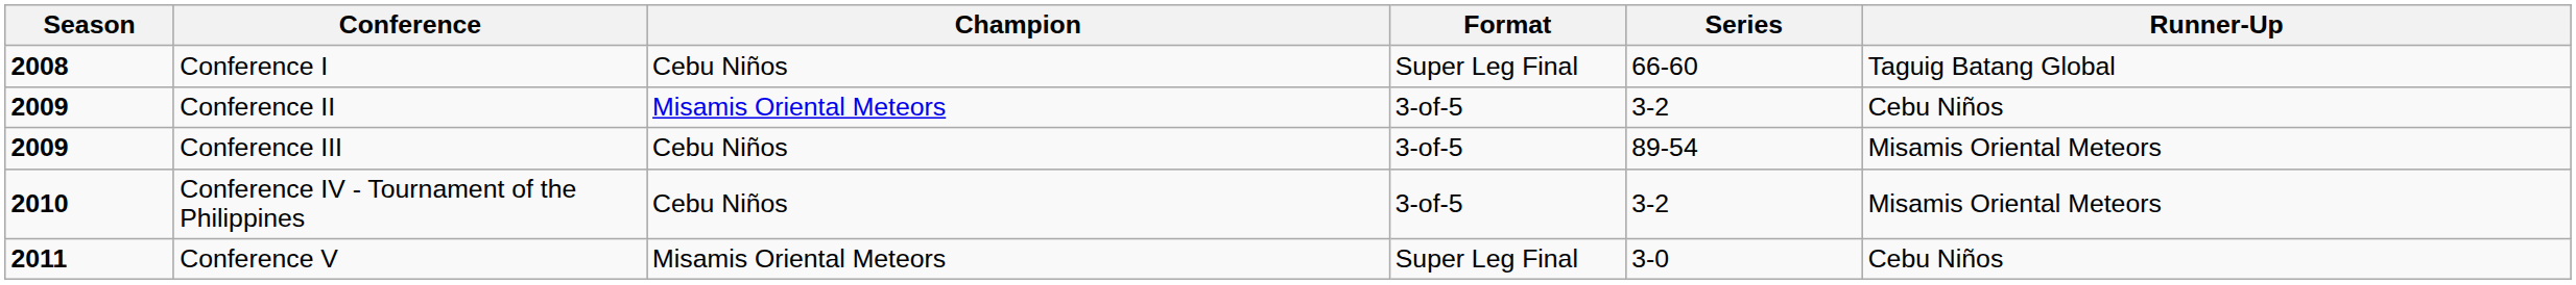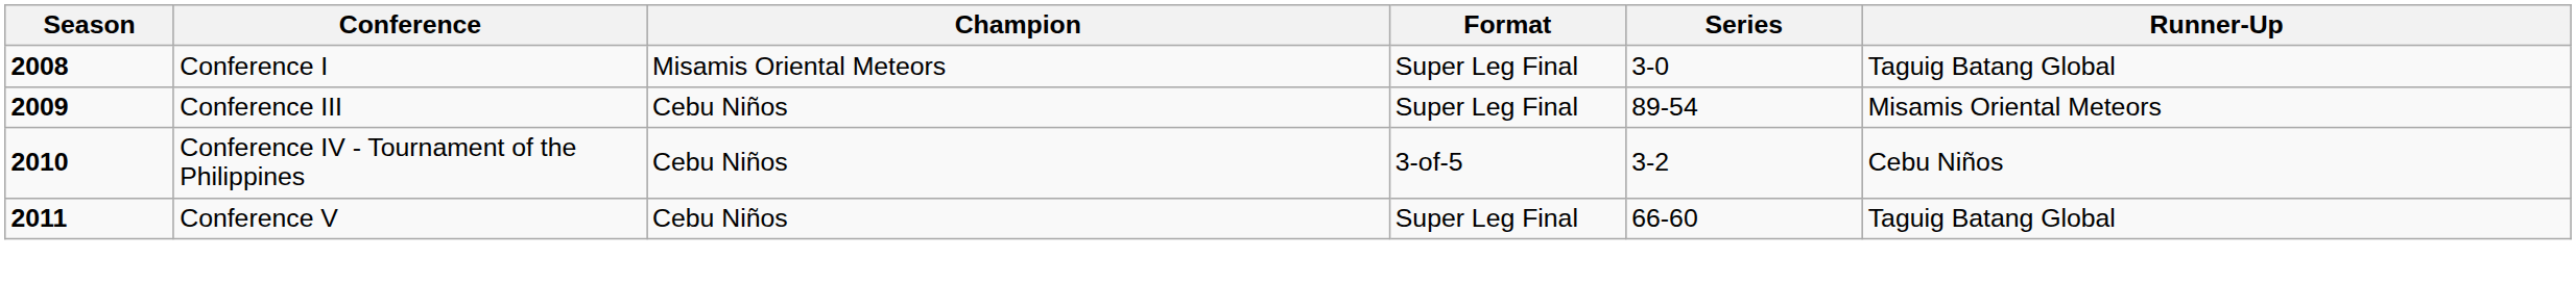 <table class="wikitable" style="width: 80%">
 <tr>
 <th width=5%>Season</th>
 <th width=14%>Conference</th>
 <th width=22%>Champion</th>
 <th width=7%>Format</th>
 <th width=7%>Series</th>
 <th width=21%>Runner-Up</th>
 </tr>
 <tr>
 <td><strong>2008</strong></td>
 <td>Conference I</td>
-<td>Cebu Niños</td>
+<td>Misamis Oriental Meteors</td>
 <td>Super Leg Final</td>
-<td>66-60</td>
+<td>3-0</td>
 <td>Taguig Batang Global</td>
-</tr>
-<tr>
-<td><strong>2009</strong></td>
-<td>Conference II</td>
-<td><a href='#'>Misamis Oriental Meteors</a></td>
-<td>3-of-5</td>
-<td>3-2</td>
-<td>Cebu Niños</td>
 </tr>
 <tr>
 <td><strong>2009</strong></td>
 <td>Conference III</td>
 <td>Cebu Niños</td>
-<td>3-of-5</td>
+<td>Super Leg Final</td>
 <td>89-54</td>
 <td>Misamis Oriental Meteors</td>
 </tr>
 <tr>
 <td><strong>2010</strong></td>
 <td>Conference IV - Tournament of the Philippines</td>
 <td>Cebu Niños</td>
 <td>3-of-5</td>
 <td>3-2</td>
-<td>Misamis Oriental Meteors</td>
+<td>Cebu Niños</td>
 </tr>
 <tr>
 <td><strong>2011</strong></td>
 <td>Conference V</td>
-<td>Misamis Oriental Meteors</td>
+<td>Cebu Niños</td>
 <td>Super Leg Final</td>
-<td>3-0</td>
-<td>Cebu Niños</td>
+<td>66-60</td>
+<td>Taguig Batang Global</td>
 </tr>
 </table>
